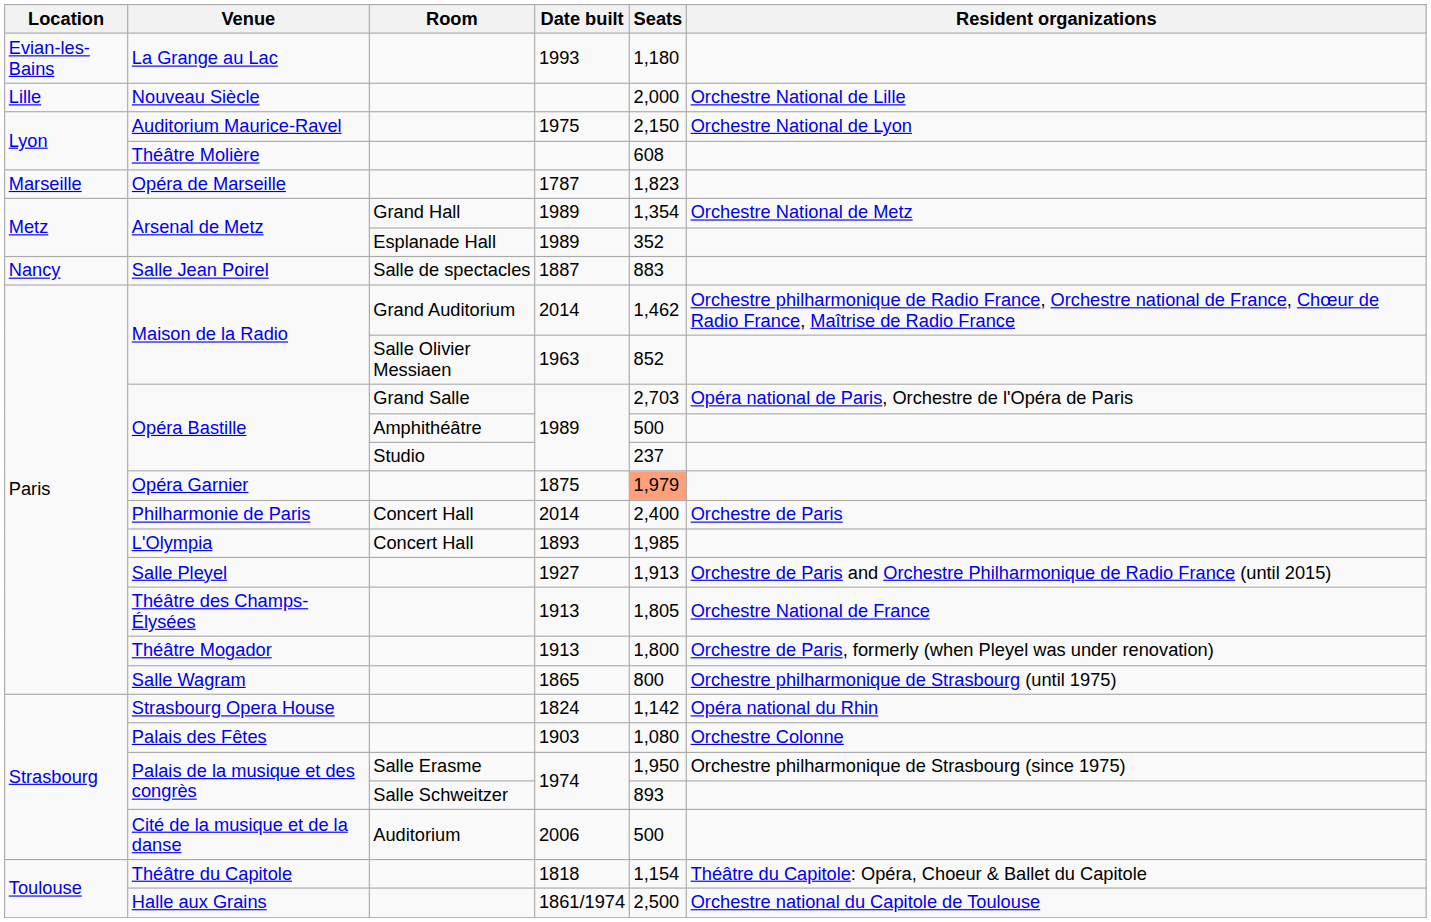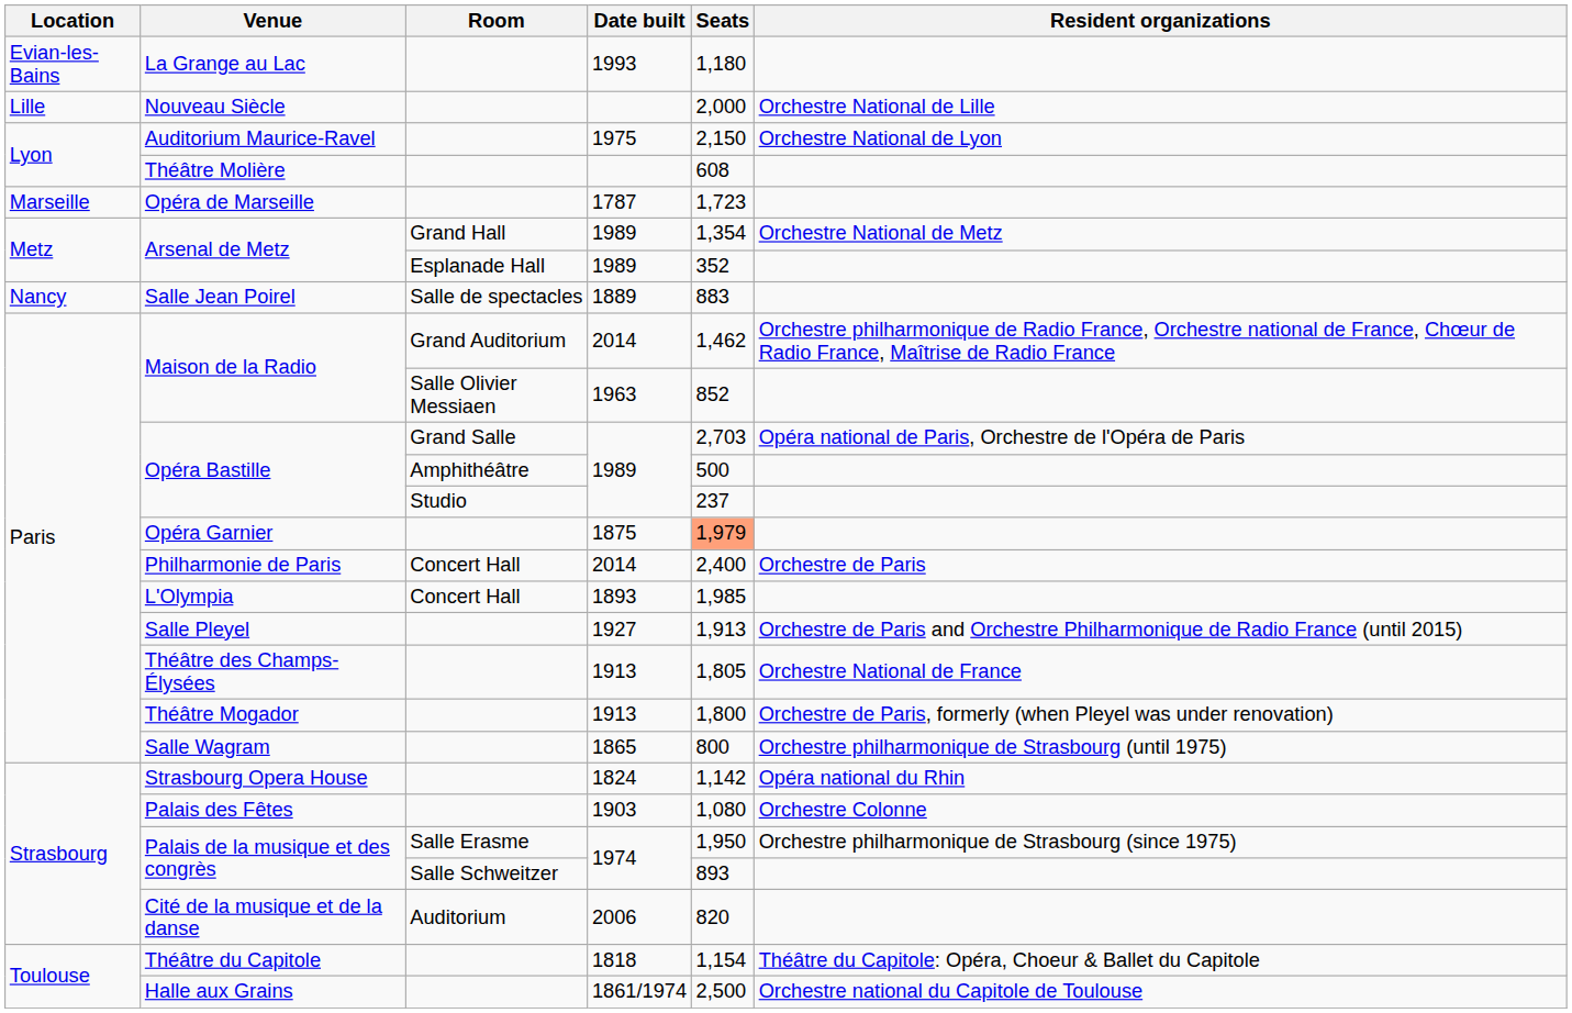 <table class="wikitable">
 <tr>
 <th>Location</th>
 <th>Venue</th>
 <th>Room</th>
 <th>Date built</th>
 <th>Seats</th>
 <th>Resident organizations</th>
 </tr>
 <tr>
 <td><a href='#'>Evian-les-Bains</a></td>
 <td><a href='#'>La Grange au Lac</a></td>
 <td></td>
 <td>1993</td>
 <td>1,180</td>
 <td></td>
 </tr>
 <tr>
 <td><a href='#'>Lille</a></td>
 <td><a href='#'>Nouveau Siècle</a></td>
 <td></td>
 <td></td>
 <td>2,000</td>
 <td><a href='#'>Orchestre National de Lille</a></td>
 </tr>
 <tr>
 <td rowspan=2><a href='#'>Lyon</a></td>
 <td><a href='#'>Auditorium Maurice-Ravel</a></td>
 <td></td>
 <td>1975</td>
 <td>2,150</td>
 <td><a href='#'>Orchestre National de Lyon</a></td>
 </tr>
 <tr>
 <td><a href='#'>Théâtre Molière</a></td>
 <td></td>
 <td></td>
 <td>608</td>
 <td></td>
 </tr>
 <tr>
 <td><a href='#'>Marseille</a></td>
 <td><a href='#'>Opéra de Marseille</a></td>
 <td></td>
 <td>1787</td>
-<td>1,823</td>
+<td>1,723</td>
 <td></td>
 </tr>
 <tr>
 <td rowspan=2><a href='#'>Metz</a></td>
 <td rowspan=2><a href='#'>Arsenal de Metz</a></td>
 <td>Grand Hall</td>
 <td>1989</td>
 <td>1,354</td>
 <td><a href='#'>Orchestre National de Metz</a></td>
 </tr>
 <tr>
 <td>Esplanade Hall</td>
 <td>1989</td>
 <td>352</td>
 <td></td>
 </tr>
 <tr>
 <td><a href='#'>Nancy</a></td>
 <td><a href='#'>Salle Jean Poirel</a></td>
 <td>Salle de spectacles</td>
-<td>1887</td>
+<td>1889</td>
 <td>883</td>
 <td></td>
 </tr>
 <tr>
 <td rowspan="12">Paris</td>
 <td rowspan="2"><a href='#'>Maison de la Radio</a></td>
 <td>Grand Auditorium</td>
 <td>2014</td>
 <td>1,462</td>
 <td><a href='#'>Orchestre philharmonique de Radio France</a>, <a href='#'>Orchestre national de France</a>, <a href='#'>Chœur de Radio France</a>, <a href='#'>Maîtrise de Radio France</a></td>
 </tr>
 <tr>
 <td>Salle Olivier Messiaen</td>
 <td>1963</td>
 <td>852</td>
 <td></td>
 </tr>
 <tr>
 <td rowspan=3><a href='#'>Opéra Bastille</a></td>
 <td>Grand Salle</td>
 <td rowspan=3>1989</td>
 <td>2,703</td>
 <td><a href='#'>Opéra national de Paris</a>, Orchestre de l'Opéra de Paris</td>
 </tr>
 <tr>
 <td>Amphithéâtre</td>
 <td>500</td>
 <td></td>
 </tr>
 <tr>
 <td>Studio</td>
 <td>237</td>
 <td></td>
 </tr>
 <tr>
 <td><a href='#'>Opéra Garnier</a></td>
 <td></td>
 <td>1875</td>
 <td style="background: lightsalmon;">1,979</td>
 <td></td>
 </tr>
 <tr>
 <td><a href='#'>Philharmonie de Paris</a></td>
 <td>Concert Hall</td>
 <td>2014</td>
 <td>2,400</td>
 <td><a href='#'>Orchestre de Paris</a></td>
 </tr>
 <tr>
 <td><a href='#'>L'Olympia</a></td>
 <td>Concert Hall</td>
 <td>1893</td>
 <td>1,985</td>
 <td></td>
 </tr>
 <tr>
 <td><a href='#'>Salle Pleyel</a></td>
 <td></td>
 <td>1927</td>
 <td>1,913</td>
 <td><a href='#'>Orchestre de Paris</a> and <a href='#'>Orchestre Philharmonique de Radio France</a> (until 2015)</td>
 </tr>
 <tr>
 <td><a href='#'>Théâtre des Champs-Élysées</a></td>
 <td></td>
 <td>1913</td>
 <td>1,805</td>
 <td><a href='#'>Orchestre National de France</a></td>
 </tr>
 <tr>
 <td><a href='#'>Théâtre Mogador</a></td>
 <td></td>
 <td>1913</td>
 <td>1,800</td>
 <td><a href='#'>Orchestre de Paris</a>, formerly (when Pleyel was under renovation)</td>
 </tr>
 <tr>
 <td><a href='#'>Salle Wagram</a></td>
 <td></td>
 <td>1865</td>
 <td>800</td>
 <td><a href='#'>Orchestre philharmonique de Strasbourg</a> (until 1975)</td>
 </tr>
 <tr>
 <td rowspan=5><a href='#'>Strasbourg</a></td>
 <td><a href='#'>Strasbourg Opera House</a></td>
 <td></td>
 <td>1824</td>
 <td>1,142</td>
 <td><a href='#'>Opéra national du Rhin</a></td>
 </tr>
 <tr>
 <td><a href='#'>Palais des Fêtes</a></td>
 <td></td>
 <td>1903</td>
 <td>1,080</td>
 <td><a href='#'>Orchestre Colonne</a></td>
 </tr>
 <tr>
 <td rowspan=2><a href='#'>Palais de la musique et des congrès</a></td>
 <td>Salle Erasme</td>
 <td rowspan=2>1974</td>
 <td>1,950</td>
 <td>Orchestre philharmonique de Strasbourg (since 1975)</td>
 </tr>
 <tr>
 <td>Salle Schweitzer</td>
 <td>893</td>
 <td></td>
 </tr>
 <tr>
 <td><a href='#'>Cité de la musique et de la danse</a></td>
 <td>Auditorium</td>
 <td>2006</td>
-<td>500</td>
+<td>820</td>
 <td></td>
 </tr>
 <tr>
 <td rowspan=2><a href='#'>Toulouse</a></td>
 <td><a href='#'>Théâtre du Capitole</a></td>
 <td></td>
 <td>1818</td>
 <td>1,154</td>
 <td><a href='#'>Théâtre du Capitole</a>: Opéra, Choeur & Ballet du Capitole</td>
 </tr>
 <tr>
 <td><a href='#'>Halle aux Grains</a></td>
 <td></td>
 <td>1861/1974</td>
 <td>2,500</td>
 <td><a href='#'>Orchestre national du Capitole de Toulouse</a></td>
 </tr>
 </table>
